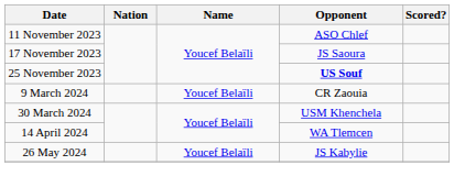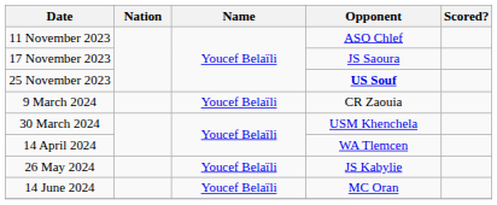 <table class="wikitable" style="text-align:center; font-size:96%; ">
 <tr>
 <th width=120>Date</th>
 <th width=60>Nation</th>
 <th width=150>Name</th>
 <th width=150>Opponent</th>
 <th width=50>Scored?</th>
 </tr>
 <tr>
 <td>11 November 2023</td>
 <td rowspan=3></td>
 <td rowspan=3><a href='#'>Youcef Belaïli</a></td>
 <td><a href='#'>ASO Chlef</a></td>
 <td></td>
 </tr>
 <tr>
 <td>17 November 2023</td>
 <td><a href='#'>JS Saoura</a></td>
 <td></td>
 </tr>
 <tr>
 <td>25 November 2023</td>
 <td><strong><a href='#'>US Souf</a></strong></td>
 <td></td>
 </tr>
 <tr>
 <td>9 March 2024</td>
 <td></td>
 <td><a href='#'>Youcef Belaïli</a></td>
 <td>CR Zaouia</td>
 <td></td>
 </tr>
 <tr>
 <td>30 March 2024</td>
 <td rowspan=2></td>
 <td rowspan=2><a href='#'>Youcef Belaïli</a></td>
 <td><a href='#'>USM Khenchela</a></td>
 <td></td>
 </tr>
 <tr>
 <td>14 April 2024</td>
 <td><a href='#'>WA Tlemcen</a></td>
 <td></td>
 </tr>
 <tr>
 <td>26 May 2024</td>
 <td></td>
 <td><a href='#'>Youcef Belaïli</a></td>
 <td><a href='#'>JS Kabylie</a></td>
 <td></td>
 </tr>
 <tr>
+<td>14 June 2024</td>
+<td></td>
+<td><a href='#'>Youcef Belaïli</a></td>
+<td><a href='#'>MC Oran</a></td>
+<td></td>
+</tr>
+<tr>
 </tr>
 </table>
